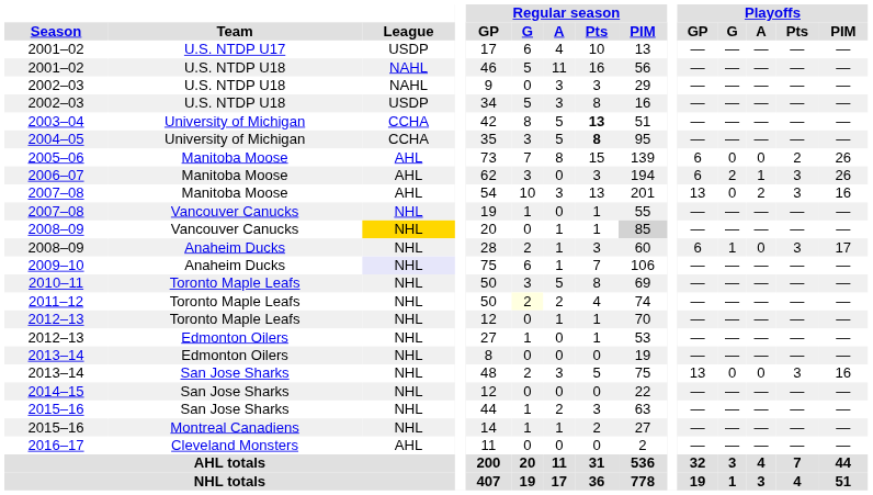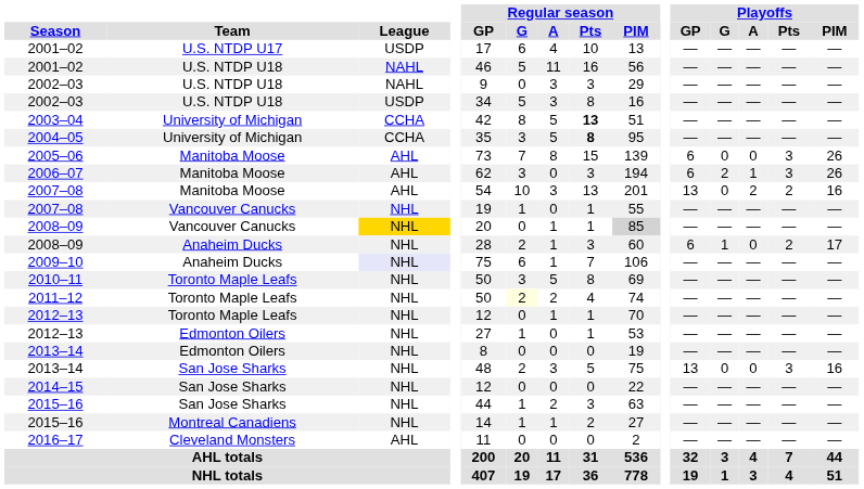 <table border="0" cellpadding="1" cellspacing="0" style="text-align:center; width:60em">
 <tr bgcolor="#e0e0e0">
 <th colspan="3" style="background:#fff;"> </th>
 <th rowspan="99" style="background:#fff;"> </th>
 <th colspan="5"><a href='#'>Regular season</a></th>
 <th rowspan="99" style="background:#fff;"> </th>
 <th colspan="5"><a href='#'>Playoffs</a></th>
 </tr>
 <tr style="background:#e0e0e0;">
 <th><a href='#'>Season</a></th>
 <th>Team</th>
 <th>League</th>
 <th>GP</th>
 <th><a href='#'>G</a></th>
 <th><a href='#'>A</a></th>
 <th><a href='#'>Pts</a></th>
 <th><a href='#'>PIM</a></th>
 <th>GP</th>
 <th>G</th>
 <th>A</th>
 <th>Pts</th>
 <th>PIM</th>
 </tr>
 <tr>
 <td>2001–02</td>
 <td><a href='#'>U.S. NTDP U17</a></td>
 <td>USDP</td>
 <td>17</td>
 <td>6</td>
 <td>4</td>
 <td>10</td>
 <td>13</td>
 <td>—</td>
 <td>—</td>
 <td>—</td>
 <td>—</td>
 <td>—</td>
 </tr>
 <tr style="background:#f0f0f0;">
 <td>2001–02</td>
 <td>U.S. NTDP U18</td>
 <td><a href='#'>NAHL</a></td>
 <td>46</td>
 <td>5</td>
 <td>11</td>
 <td>16</td>
 <td>56</td>
 <td>—</td>
 <td>—</td>
 <td>—</td>
 <td>—</td>
 <td>—</td>
 </tr>
 <tr>
 <td>2002–03</td>
 <td>U.S. NTDP U18</td>
 <td>NAHL</td>
 <td>9</td>
 <td>0</td>
 <td>3</td>
 <td>3</td>
 <td>29</td>
 <td>—</td>
 <td>—</td>
 <td>—</td>
 <td>—</td>
 <td>—</td>
 </tr>
 <tr style="background:#f0f0f0;">
 <td>2002–03</td>
 <td>U.S. NTDP U18</td>
 <td>USDP</td>
 <td>34</td>
 <td>5</td>
 <td>3</td>
 <td>8</td>
 <td>16</td>
 <td>—</td>
 <td>—</td>
 <td>—</td>
 <td>—</td>
 <td>—</td>
 </tr>
 <tr>
 <td><a href='#'>2003–04</a></td>
 <td><a href='#'>University of Michigan</a></td>
 <td><a href='#'>CCHA</a></td>
 <td>42</td>
 <td>8</td>
 <td>5</td>
 <td><strong>13</strong></td>
 <td>51</td>
 <td>—</td>
 <td>—</td>
 <td>—</td>
 <td>—</td>
 <td>—</td>
 </tr>
 <tr style="background:#f0f0f0;">
 <td><a href='#'>2004–05</a></td>
 <td>University of Michigan</td>
 <td>CCHA</td>
 <td>35</td>
 <td>3</td>
 <td>5</td>
 <td><strong>8</strong></td>
 <td>95</td>
 <td>—</td>
 <td>—</td>
 <td>—</td>
 <td>—</td>
 <td>—</td>
 </tr>
 <tr>
 <td><a href='#'>2005–06</a></td>
 <td><a href='#'>Manitoba Moose</a></td>
 <td><a href='#'>AHL</a></td>
 <td>73</td>
 <td>7</td>
 <td>8</td>
 <td>15</td>
 <td>139</td>
 <td>6</td>
 <td>0</td>
 <td>0</td>
-<td>2</td>
+<td>3</td>
 <td>26</td>
 </tr>
 <tr style="background:#f0f0f0;">
 <td><a href='#'>2006–07</a></td>
 <td>Manitoba Moose</td>
 <td>AHL</td>
 <td>62</td>
 <td>3</td>
 <td>0</td>
 <td>3</td>
 <td>194</td>
 <td>6</td>
 <td>2</td>
 <td>1</td>
 <td>3</td>
 <td>26</td>
 </tr>
 <tr>
 <td><a href='#'>2007–08</a></td>
 <td>Manitoba Moose</td>
 <td>AHL</td>
 <td>54</td>
 <td>10</td>
 <td>3</td>
 <td>13</td>
 <td>201</td>
 <td>13</td>
 <td>0</td>
 <td>2</td>
-<td>3</td>
+<td>2</td>
 <td>16</td>
 </tr>
 <tr style="background:#f0f0f0;">
 <td><a href='#'>2007–08</a></td>
 <td><a href='#'>Vancouver Canucks</a></td>
 <td><a href='#'>NHL</a></td>
 <td>19</td>
 <td>1</td>
 <td>0</td>
 <td>1</td>
 <td>55</td>
 <td>—</td>
 <td>—</td>
 <td>—</td>
 <td>—</td>
 <td>—</td>
 </tr>
 <tr>
 <td><a href='#'>2008–09</a></td>
 <td>Vancouver Canucks</td>
 <td style="background: gold;">NHL</td>
 <td>20</td>
 <td>0</td>
 <td>1</td>
 <td>1</td>
 <td style="background: lightgrey;">85</td>
 <td>—</td>
 <td>—</td>
 <td>—</td>
 <td>—</td>
 <td>—</td>
 </tr>
 <tr style="background:#f0f0f0;">
 <td>2008–09</td>
 <td><a href='#'>Anaheim Ducks</a></td>
 <td>NHL</td>
 <td>28</td>
 <td>2</td>
 <td>1</td>
 <td>3</td>
 <td>60</td>
 <td>6</td>
 <td>1</td>
 <td>0</td>
-<td>3</td>
+<td>2</td>
 <td>17</td>
 </tr>
 <tr>
 <td><a href='#'>2009–10</a></td>
 <td>Anaheim Ducks</td>
 <td style="background: lavender;">NHL</td>
 <td>75</td>
 <td>6</td>
 <td>1</td>
 <td>7</td>
 <td>106</td>
 <td>—</td>
 <td>—</td>
 <td>—</td>
 <td>—</td>
 <td>—</td>
 </tr>
 <tr style="background:#f0f0f0;">
 <td><a href='#'>2010–11</a></td>
 <td><a href='#'>Toronto Maple Leafs</a></td>
 <td>NHL</td>
 <td>50</td>
 <td>3</td>
 <td>5</td>
 <td>8</td>
 <td>69</td>
 <td>—</td>
 <td>—</td>
 <td>—</td>
 <td>—</td>
 <td>—</td>
 </tr>
 <tr>
 <td><a href='#'>2011–12</a></td>
 <td>Toronto Maple Leafs</td>
 <td>NHL</td>
 <td>50</td>
 <td style="background: lightyellow;">2</td>
 <td>2</td>
 <td>4</td>
 <td>74</td>
 <td>—</td>
 <td>—</td>
 <td>—</td>
 <td>—</td>
 <td>—</td>
 </tr>
 <tr style="background:#f0f0f0;">
 <td><a href='#'>2012–13</a></td>
 <td>Toronto Maple Leafs</td>
 <td>NHL</td>
 <td>12</td>
 <td>0</td>
 <td>1</td>
 <td>1</td>
 <td>70</td>
 <td>—</td>
 <td>—</td>
 <td>—</td>
 <td>—</td>
 <td>—</td>
 </tr>
 <tr>
 <td>2012–13</td>
 <td><a href='#'>Edmonton Oilers</a></td>
 <td>NHL</td>
 <td>27</td>
 <td>1</td>
 <td>0</td>
 <td>1</td>
 <td>53</td>
 <td>—</td>
 <td>—</td>
 <td>—</td>
 <td>—</td>
 <td>—</td>
 </tr>
 <tr style="background:#f0f0f0;">
 <td><a href='#'>2013–14</a></td>
 <td>Edmonton Oilers</td>
 <td>NHL</td>
 <td>8</td>
 <td>0</td>
 <td>0</td>
 <td>0</td>
 <td>19</td>
 <td>—</td>
 <td>—</td>
 <td>—</td>
 <td>—</td>
 <td>—</td>
 </tr>
 <tr>
 <td>2013–14</td>
 <td><a href='#'>San Jose Sharks</a></td>
 <td>NHL</td>
 <td>48</td>
 <td>2</td>
 <td>3</td>
 <td>5</td>
 <td>75</td>
 <td>13</td>
 <td>0</td>
 <td>0</td>
 <td>3</td>
 <td>16</td>
 </tr>
 <tr style="background:#f0f0f0;">
 <td><a href='#'>2014–15</a></td>
 <td>San Jose Sharks</td>
 <td>NHL</td>
 <td>12</td>
 <td>0</td>
 <td>0</td>
 <td>0</td>
 <td>22</td>
 <td>—</td>
 <td>—</td>
 <td>—</td>
 <td>—</td>
 <td>—</td>
 </tr>
 <tr>
 <td><a href='#'>2015–16</a></td>
 <td>San Jose Sharks</td>
 <td>NHL</td>
 <td>44</td>
 <td>1</td>
 <td>2</td>
 <td>3</td>
 <td>63</td>
 <td>—</td>
 <td>—</td>
 <td>—</td>
 <td>—</td>
 <td>—</td>
 </tr>
 <tr style="background:#f0f0f0;">
 <td>2015–16</td>
 <td><a href='#'>Montreal Canadiens</a></td>
 <td>NHL</td>
 <td>14</td>
 <td>1</td>
 <td>1</td>
 <td>2</td>
 <td>27</td>
 <td>—</td>
 <td>—</td>
 <td>—</td>
 <td>—</td>
 <td>—</td>
 </tr>
 <tr>
 <td><a href='#'>2016–17</a></td>
 <td><a href='#'>Cleveland Monsters</a></td>
 <td>AHL</td>
 <td>11</td>
 <td>0</td>
 <td>0</td>
 <td>0</td>
 <td>2</td>
 <td>—</td>
 <td>—</td>
 <td>—</td>
 <td>—</td>
 <td>—</td>
 </tr>
 <tr style="background:#e0e0e0;">
 <th colspan="3">AHL totals</th>
 <th>200</th>
 <th>20</th>
 <th>11</th>
 <th>31</th>
 <th>536</th>
 <th>32</th>
 <th>3</th>
 <th>4</th>
 <th>7</th>
 <th>44</th>
 </tr>
 <tr style="background:#e0e0e0;">
 <th colspan="3">NHL totals</th>
 <th>407</th>
 <th>19</th>
 <th>17</th>
 <th>36</th>
 <th>778</th>
 <th>19</th>
 <th>1</th>
 <th>3</th>
 <th>4</th>
 <th>51</th>
 </tr>
 </table>
